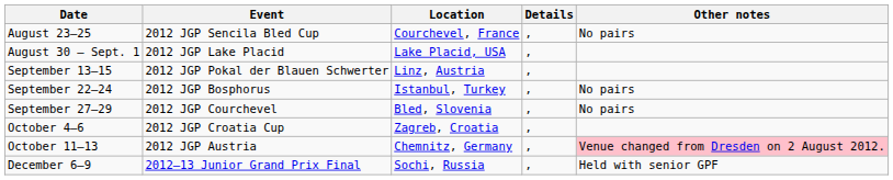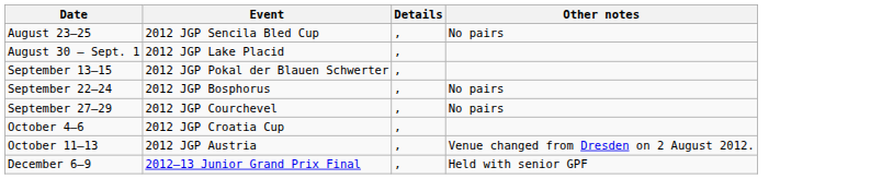 <table class="wikitable">
 <tr>
 <th>Date</th>
 <th>Event</th>
-<th>Location</th>
 <th>Details</th>
 <th>Other notes</th>
 </tr>
 <tr>
 <td>August 23–25</td>
 <td>2012 JGP Sencila Bled Cup</td>
-<td><a href='#'>Courchevel</a>, <a href='#'>France</a></td>
 <td>, </td>
 <td>No pairs</td>
 </tr>
 <tr>
 <td>August 30 – Sept. 1</td>
 <td>2012 JGP Lake Placid</td>
-<td><a href='#'>Lake Placid, USA</a></td>
 <td>, </td>
 <td></td>
 </tr>
 <tr>
 <td>September 13–15</td>
 <td>2012 JGP Pokal der Blauen Schwerter</td>
-<td><a href='#'>Linz</a>, <a href='#'>Austria</a></td>
 <td>, </td>
 <td></td>
 </tr>
 <tr>
 <td>September 22–24</td>
 <td>2012 JGP Bosphorus</td>
-<td><a href='#'>Istanbul</a>, <a href='#'>Turkey</a></td>
 <td>, </td>
 <td>No pairs</td>
 </tr>
 <tr>
 <td>September 27–29</td>
 <td>2012 JGP Courchevel</td>
-<td><a href='#'>Bled</a>, <a href='#'>Slovenia</a></td>
 <td>, </td>
 <td>No pairs</td>
 </tr>
 <tr>
 <td>October 4–6</td>
 <td>2012 JGP Croatia Cup</td>
-<td><a href='#'>Zagreb</a>, <a href='#'>Croatia</a></td>
 <td>, </td>
 <td></td>
 </tr>
 <tr>
 <td>October 11–13</td>
 <td>2012 JGP Austria</td>
-<td><a href='#'>Chemnitz</a>, <a href='#'>Germany</a></td>
 <td>, </td>
-<td style="background: pink;">Venue changed from <a href='#'>Dresden</a> on 2 August 2012.</td>
+<td>Venue changed from <a href='#'>Dresden</a> on 2 August 2012.</td>
 </tr>
 <tr>
 <td>December 6–9</td>
 <td><a href='#'>2012–13 Junior Grand Prix Final</a></td>
-<td><a href='#'>Sochi</a>, <a href='#'>Russia</a></td>
 <td>, </td>
 <td>Held with senior GPF</td>
 </tr>
 </table>
